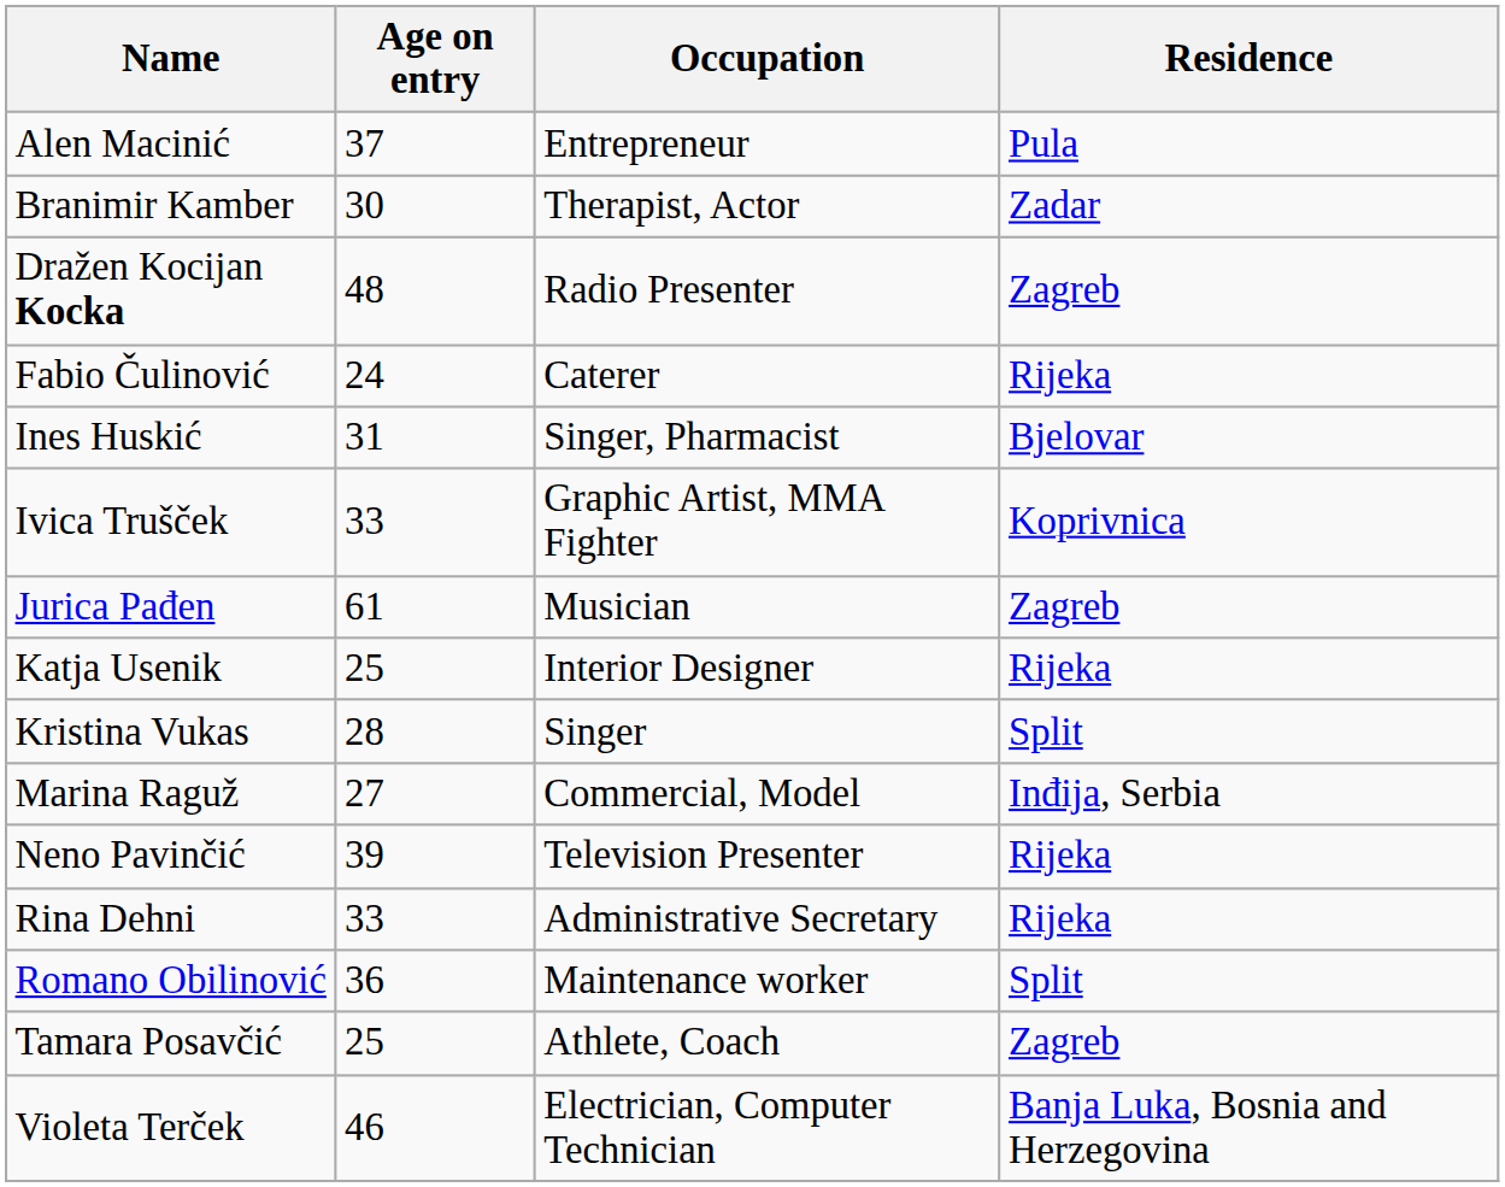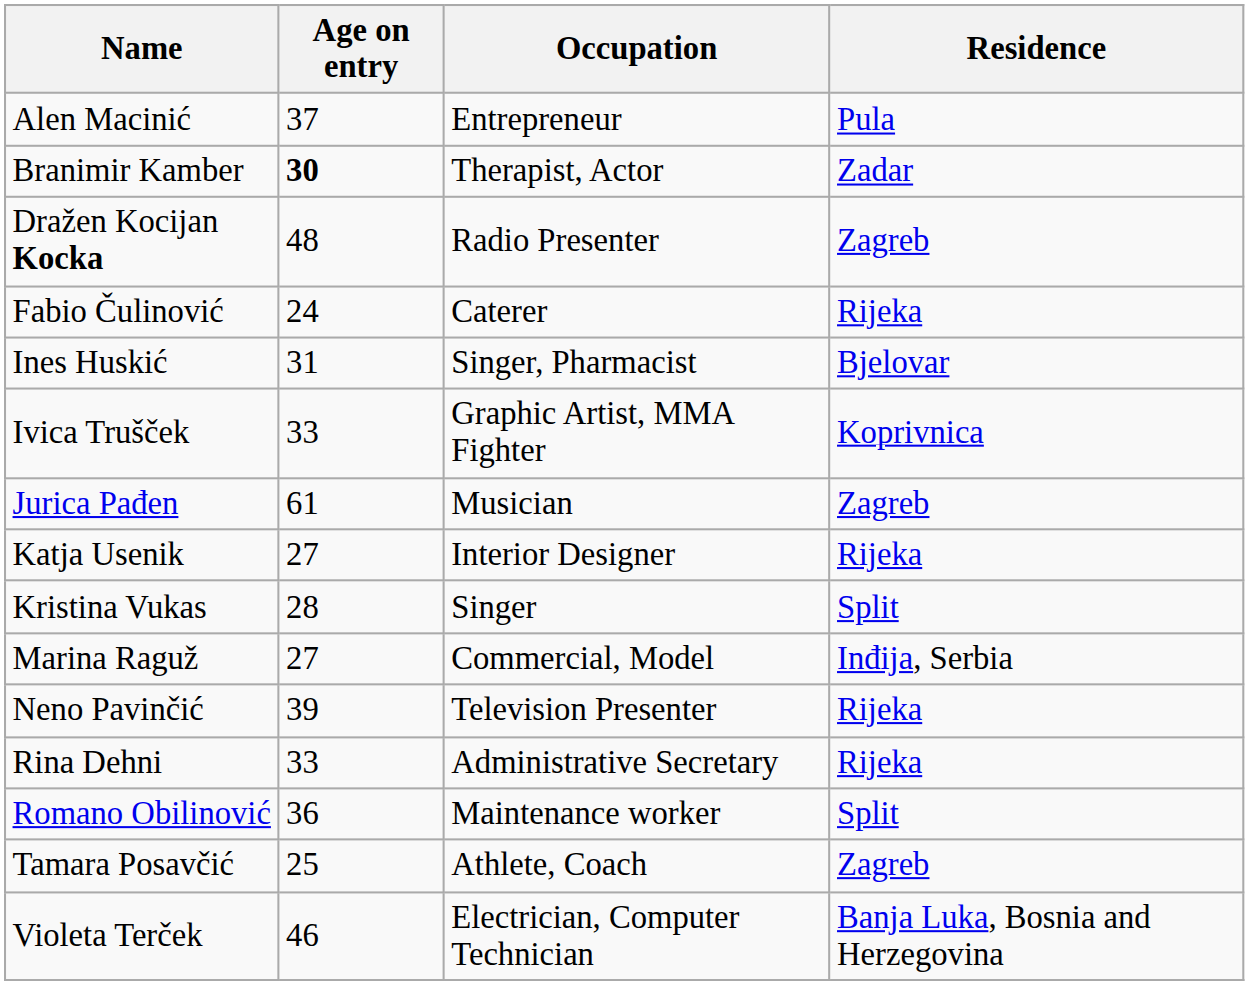 <table class="wikitable sortable">
 <tr>
 <th>Name</th>
 <th>Age on entry</th>
 <th>Occupation</th>
 <th>Residence</th>
 </tr>
 <tr>
 <td>Alen Macinić</td>
 <td>37</td>
 <td>Entrepreneur</td>
 <td><a href='#'>Pula</a></td>
 </tr>
 <tr>
 <td>Branimir Kamber</td>
-<td>30</td>
+<td><strong>30</strong></td>
 <td>Therapist, Actor</td>
 <td><a href='#'>Zadar</a></td>
 </tr>
 <tr>
 <td>Dražen Kocijan <strong>Kocka</strong></td>
 <td>48</td>
 <td>Radio Presenter</td>
 <td><a href='#'>Zagreb</a></td>
 </tr>
 <tr>
 <td>Fabio Čulinović</td>
 <td>24</td>
 <td>Caterer</td>
 <td><a href='#'>Rijeka</a></td>
 </tr>
 <tr>
 <td>Ines Huskić</td>
 <td>31</td>
 <td>Singer, Pharmacist</td>
 <td><a href='#'>Bjelovar</a></td>
 </tr>
 <tr>
 <td>Ivica Trušček</td>
 <td>33</td>
 <td>Graphic Artist, MMA Fighter</td>
 <td><a href='#'>Koprivnica</a></td>
 </tr>
 <tr>
 <td><a href='#'>Jurica Pađen</a></td>
 <td>61</td>
 <td>Musician</td>
 <td><a href='#'>Zagreb</a></td>
 </tr>
 <tr>
 <td>Katja Usenik</td>
-<td>25</td>
+<td>27</td>
 <td>Interior Designer</td>
 <td><a href='#'>Rijeka</a></td>
 </tr>
 <tr>
 <td>Kristina Vukas</td>
 <td>28</td>
 <td>Singer</td>
 <td><a href='#'>Split</a></td>
 </tr>
 <tr>
 <td>Marina Raguž</td>
 <td>27</td>
 <td>Commercial, Model</td>
 <td><a href='#'>Inđija</a>, Serbia</td>
 </tr>
 <tr>
 <td>Neno Pavinčić</td>
 <td>39</td>
 <td>Television Presenter</td>
 <td><a href='#'>Rijeka</a></td>
 </tr>
 <tr>
 <td>Rina Dehni</td>
 <td>33</td>
 <td>Administrative Secretary</td>
 <td><a href='#'>Rijeka</a></td>
 </tr>
 <tr>
 <td><a href='#'>Romano Obilinović</a></td>
 <td>36</td>
 <td>Maintenance worker</td>
 <td><a href='#'>Split</a></td>
 </tr>
 <tr>
 <td>Tamara Posavčić</td>
 <td>25</td>
 <td>Athlete, Coach</td>
 <td><a href='#'>Zagreb</a></td>
 </tr>
 <tr>
 <td>Violeta Terček</td>
 <td>46</td>
 <td>Electrician, Computer Technician</td>
 <td><a href='#'>Banja Luka</a>, Bosnia and Herzegovina</td>
 </tr>
 <tr>
 </tr>
 </table>
